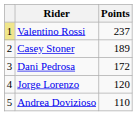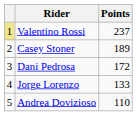 <table class="wikitable" style="font-size: 95%;">
 <tr>
 <th></th>
 <th>Rider</th>
 <th>Points</th>
 </tr>
 <tr>
 <td align=center style="background: khaki;">1</td>
 <td> <a href='#'>Valentino Rossi</a></td>
 <td align=right>237</td>
 </tr>
 <tr>
 <td align=center>2</td>
 <td> <a href='#'>Casey Stoner</a></td>
 <td align=right>189</td>
 </tr>
 <tr>
 <td align=center>3</td>
 <td> <a href='#'>Dani Pedrosa</a></td>
 <td align=right>172</td>
 </tr>
 <tr>
 <td align=center>4</td>
 <td> <a href='#'>Jorge Lorenzo</a></td>
-<td align=right>120</td>
+<td align=right>133</td>
 </tr>
 <tr>
 <td align=center>5</td>
 <td> <a href='#'>Andrea Dovizioso</a></td>
 <td align=right>110</td>
 </tr>
 </table>
